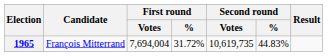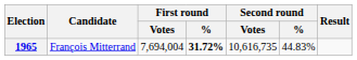 <table class="wikitable" style=text-align:center>
 <tr>
 <th rowspan=2>Election</th>
 <th rowspan=2>Candidate</th>
 <th colspan=2>First round</th>
 <th colspan=2>Second round</th>
 <th rowspan=2>Result</th>
 </tr>
 <tr>
 <th>Votes</th>
 <th>%</th>
 <th>Votes</th>
 <th>%</th>
 </tr>
 <tr>
 <th><a href='#'>1965</a></th>
 <td><a href='#'>François Mitterrand</a></td>
 <td>7,694,004</td>
-<td>31.72%</td>
-<td>10,619,735</td>
+<td><strong>31.72%</strong></td>
+<td>10,616,735</td>
 <td>44.83%</td>
 <td></td>
 </tr>
 </table>
